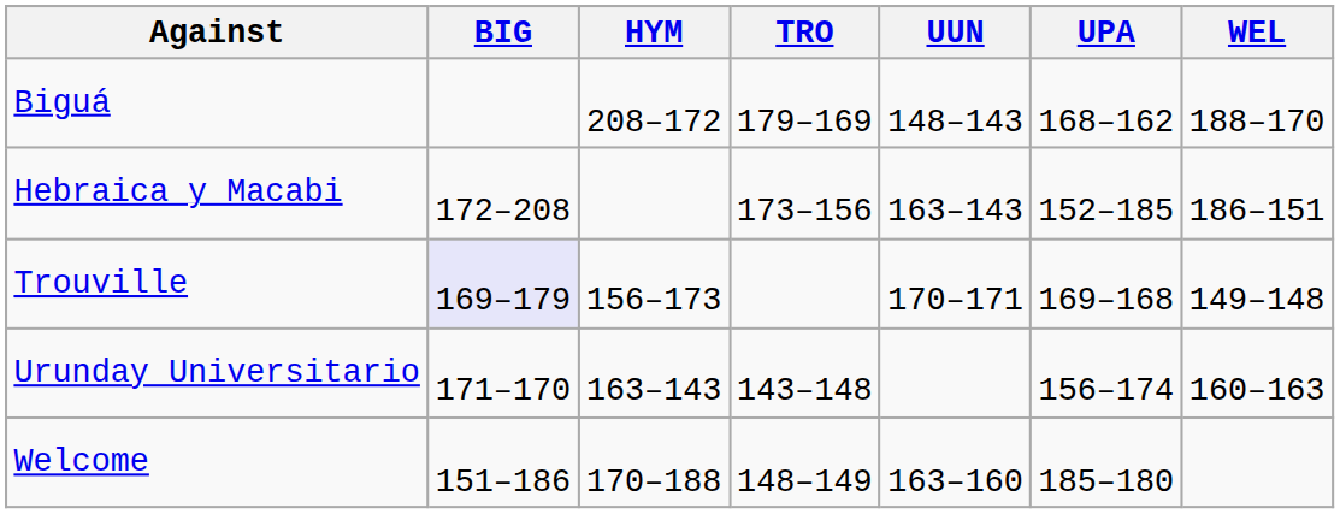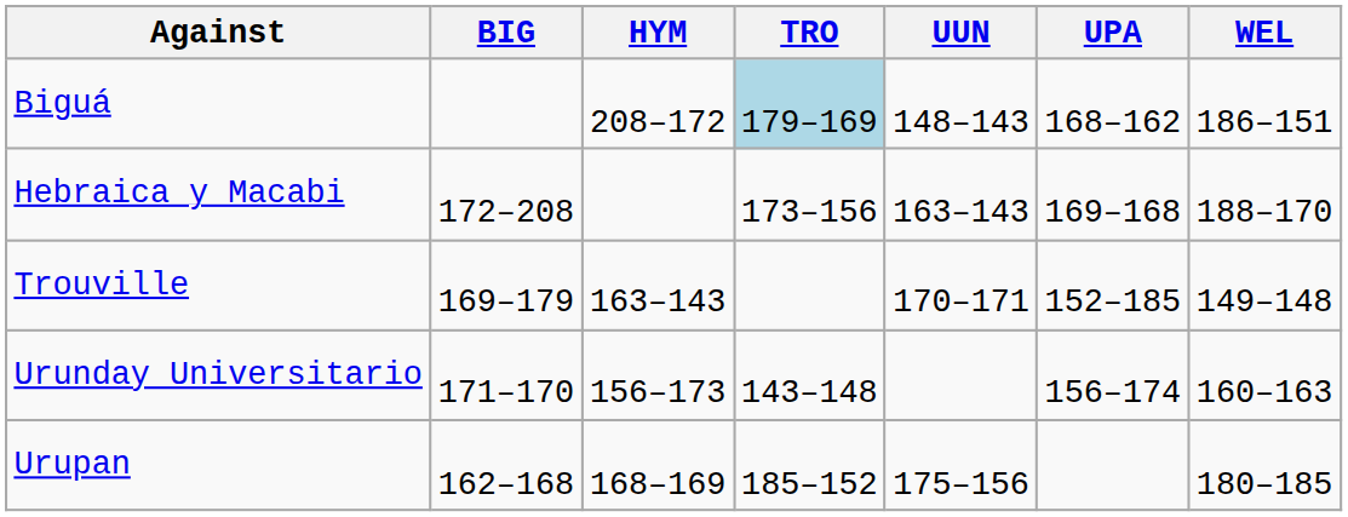 <table class=wikitable style="text-align:center">
 <tr>
 <th>Against</th>
 <th><a href='#'>BIG</a></th>
 <th><a href='#'>HYM</a></th>
 <th><a href='#'>TRO</a></th>
 <th><a href='#'>UUN</a></th>
 <th><a href='#'>UPA</a></th>
 <th><a href='#'>WEL</a></th>
 </tr>
 <tr>
 <td align=left><a href='#'>Biguá</a></td>
 <td></td>
 <td><br>208–172</td>
-<td><br>179–169</td>
+<td style="background: lightblue;"><br>179–169</td>
 <td><br>148–143</td>
 <td><br>168–162</td>
-<td><br>188–170</td>
+<td><br>186–151</td>
 </tr>
 <tr>
 <td align=left><a href='#'>Hebraica y Macabi</a></td>
 <td><br>172–208</td>
 <td></td>
 <td><br>173–156</td>
 <td><br>163–143</td>
-<td><br>152–185</td>
-<td><br>186–151</td>
+<td><br>169–168</td>
+<td><br>188–170</td>
 </tr>
 <tr>
 <td align=left><a href='#'>Trouville</a></td>
-<td style="background: lavender;"><br>169–179</td>
-<td><br>156–173</td>
+<td><br>169–179</td>
+<td><br>163–143</td>
 <td></td>
 <td><br>170–171</td>
-<td><br>169–168</td>
+<td><br>152–185</td>
 <td><br>149–148</td>
 </tr>
 <tr>
 <td align=left><a href='#'>Urunday Universitario</a></td>
 <td><br>171–170</td>
-<td><br>163–143</td>
+<td><br>156–173</td>
 <td><br>143–148</td>
 <td></td>
 <td><br>156–174</td>
 <td><br>160–163</td>
 </tr>
 <tr>
-<td align=left><a href='#'>Welcome</a></td>
-<td><br>151–186</td>
-<td><br>170–188</td>
-<td><br>148–149</td>
-<td><br>163–160</td>
-<td><br>185–180</td>
+<td align=left><a href='#'>Urupan</a></td>
+<td><br>162–168</td>
+<td><br>168–169</td>
+<td><br>185–152</td>
+<td><br>175–156</td>
 <td></td>
+<td><br>180–185</td>
 </tr>
 </table>
